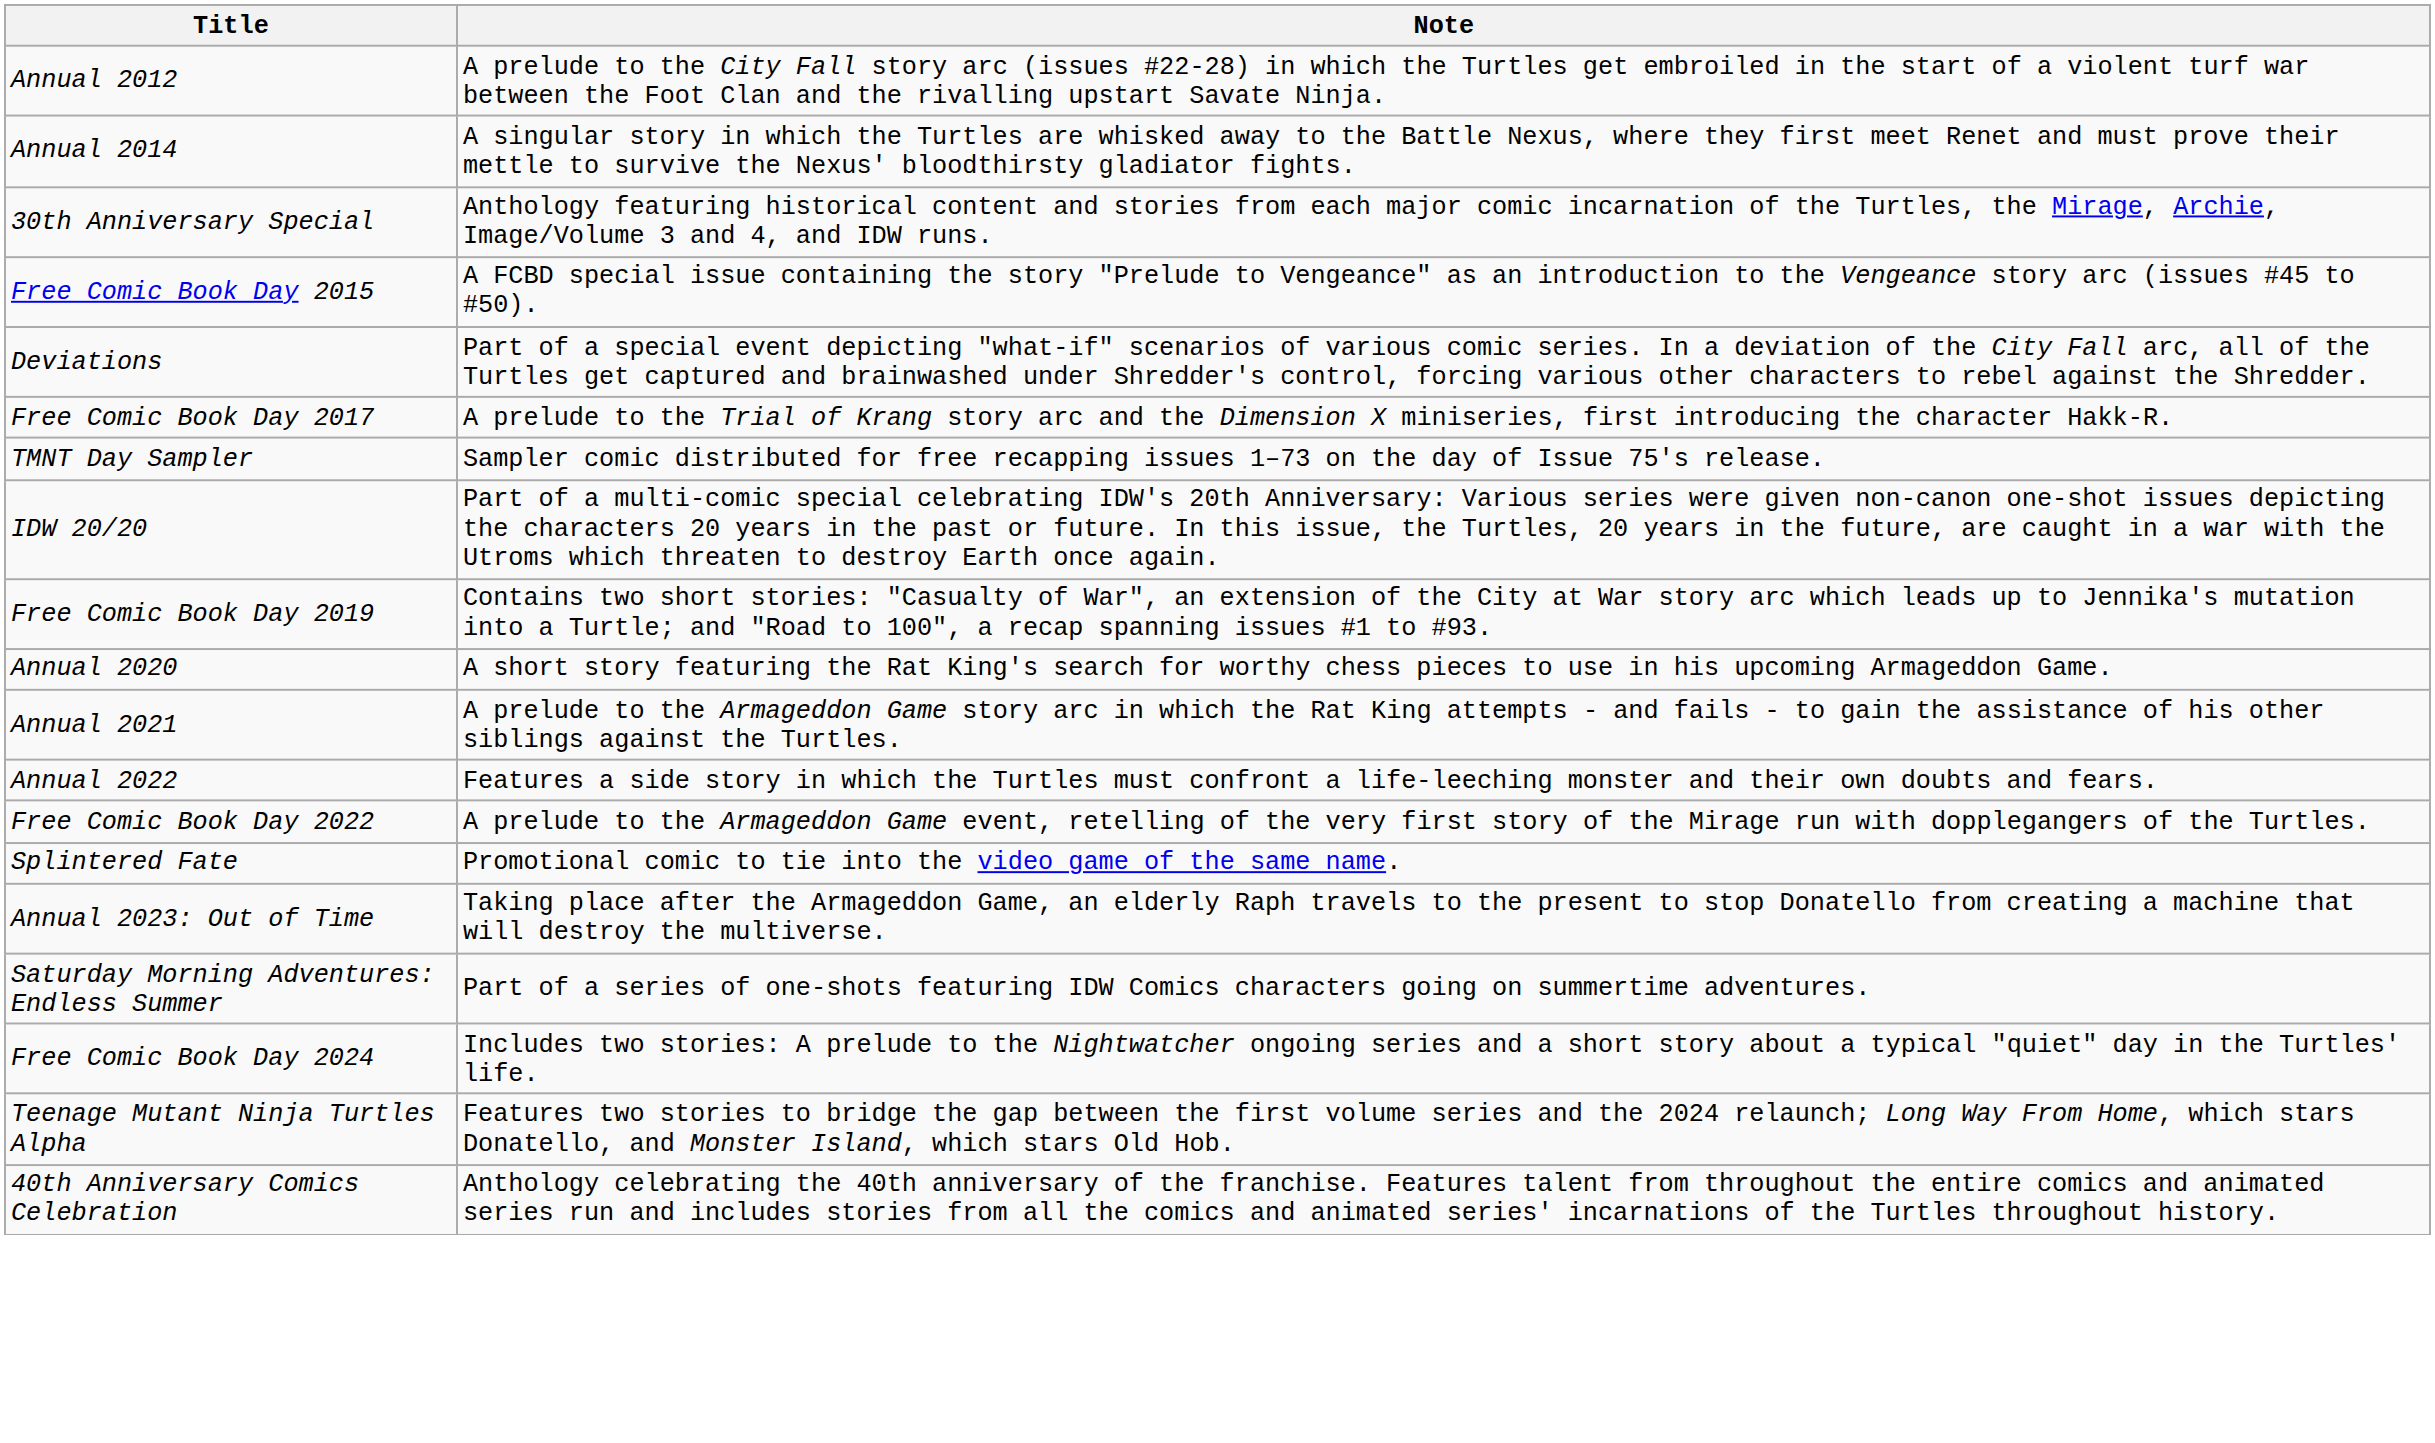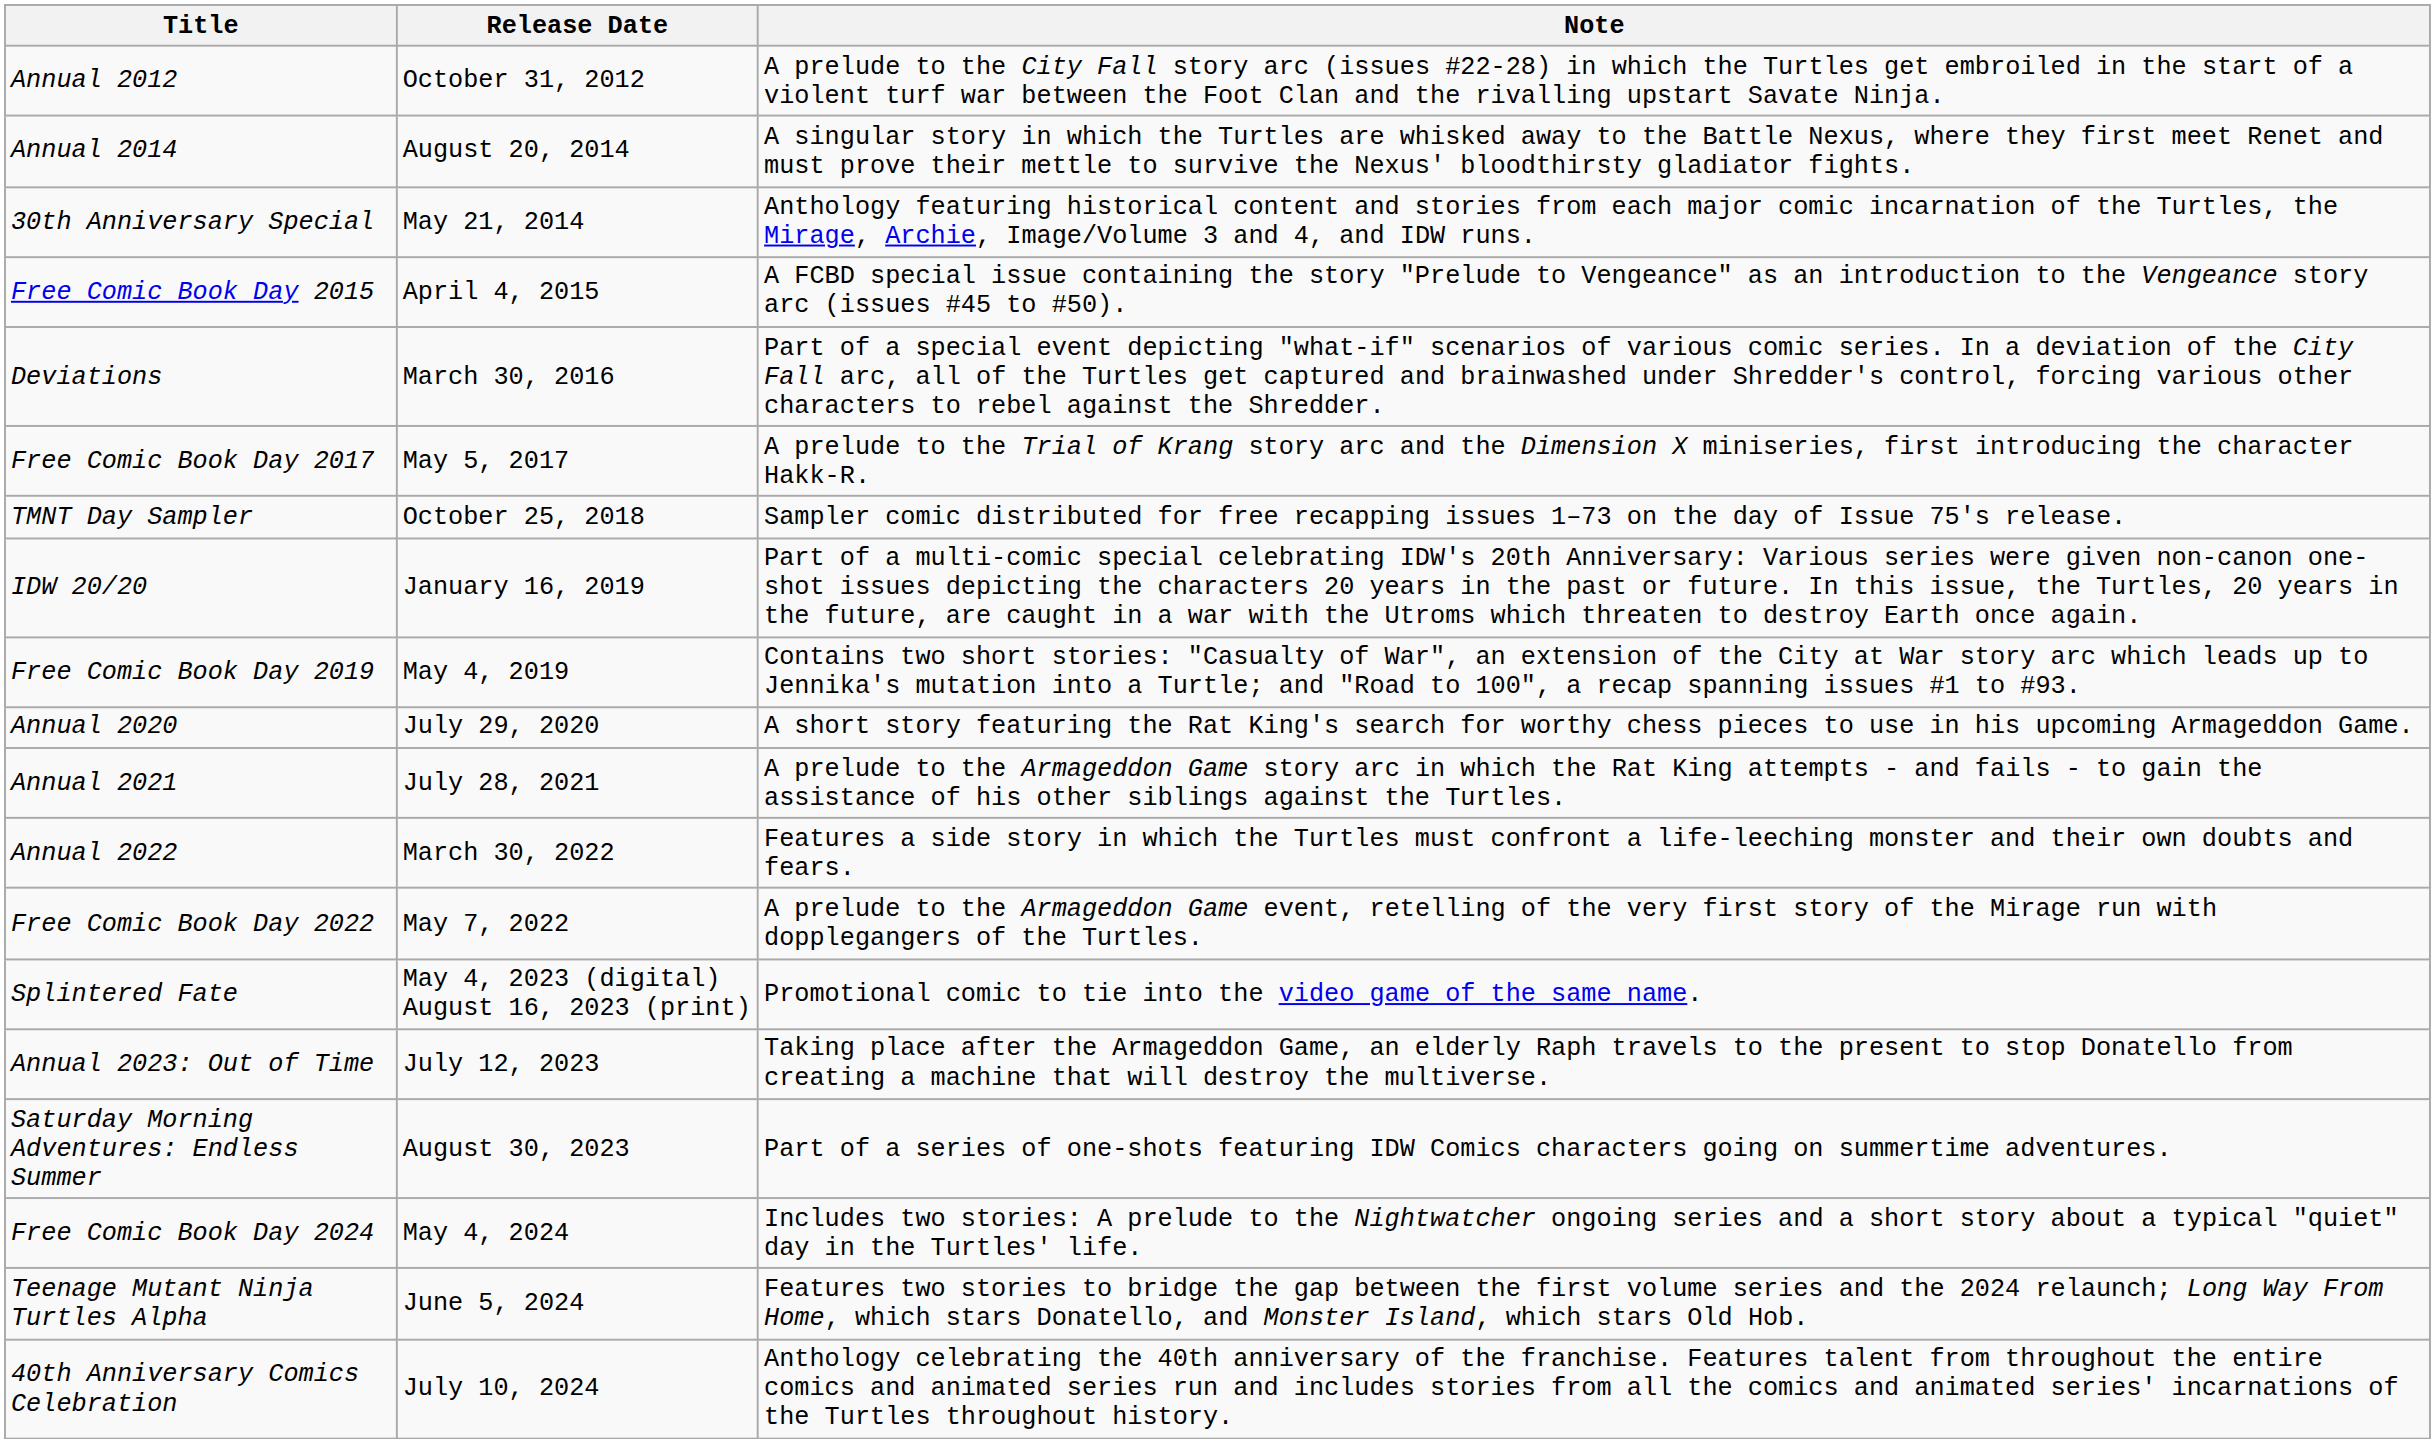 <table class="wikitable" width="99%">
 <tr>
 <th scope="col" width="5%" align="center">Title</th>
+<th scope="col" width="5%" align="center">Release Date</th>
 <th scope="col" width="25%" align="center">Note</th>
 </tr>
 <tr>
 <td><em>Annual 2012</em></td>
+<td>October 31, 2012</td>
 <td>A prelude to the <em>City Fall</em> story arc (issues #22-28) in which the Turtles get embroiled in the start of a violent turf war between the Foot Clan and the rivalling upstart Savate Ninja.</td>
 </tr>
 <tr>
 <td><em>Annual 2014</em></td>
+<td>August 20, 2014</td>
 <td>A singular story in which the Turtles are whisked away to the Battle Nexus, where they first meet Renet and must prove their mettle to survive the Nexus' bloodthirsty gladiator fights.</td>
 </tr>
 <tr>
 <td><em>30th Anniversary Special</em></td>
+<td>May 21, 2014</td>
 <td>Anthology featuring historical content and stories from each major comic incarnation of the Turtles, the <a href='#'>Mirage</a>, <a href='#'>Archie</a>, Image/Volume 3 and 4, and IDW runs.</td>
 </tr>
 <tr>
 <td><em><a href='#'>Free Comic Book Day</a> 2015</em></td>
+<td>April 4, 2015</td>
 <td>A FCBD special issue containing the story "Prelude to Vengeance" as an introduction to the <em>Vengeance</em> story arc (issues #45 to #50).</td>
 </tr>
 <tr>
 <td><em>Deviations</em></td>
+<td>March 30, 2016</td>
 <td>Part of a special event depicting "what-if" scenarios of various comic series. In a deviation of the <em>City Fall</em> arc, all of the Turtles get captured and brainwashed under Shredder's control, forcing various other characters to rebel against the Shredder.</td>
 </tr>
 <tr>
 <td><em>Free Comic Book Day 2017</em></td>
+<td>May 5, 2017</td>
 <td>A prelude to the <em>Trial of Krang</em> story arc and the <em>Dimension X</em> miniseries, first introducing the character Hakk-R.</td>
 </tr>
 <tr>
 <td><em>TMNT Day Sampler</em></td>
+<td>October 25, 2018</td>
 <td>Sampler comic distributed for free recapping issues 1–73 on the day of Issue 75's release.</td>
 </tr>
 <tr>
 <td><em>IDW 20/20</em></td>
+<td>January 16, 2019</td>
 <td>Part of a multi-comic special celebrating IDW's 20th Anniversary: Various series were given non-canon one-shot issues depicting the characters 20 years in the past or future. In this issue, the Turtles, 20 years in the future, are caught in a war with the Utroms which threaten to destroy Earth once again.</td>
 </tr>
 <tr>
 <td><em>Free Comic Book Day 2019</em></td>
+<td>May 4, 2019</td>
 <td>Contains two short stories: "Casualty of War", an extension of the City at War story arc which leads up to Jennika's mutation into a Turtle; and "Road to 100", a recap spanning issues #1 to #93.</td>
 </tr>
 <tr>
 <td><em>Annual 2020</em></td>
+<td>July 29, 2020</td>
 <td>A short story featuring the Rat King's search for worthy chess pieces to use in his upcoming Armageddon Game.</td>
 </tr>
 <tr>
 <td><em>Annual 2021</em></td>
+<td>July 28, 2021</td>
 <td>A prelude to the <em>Armageddon Game</em> story arc in which the Rat King attempts - and fails - to gain the assistance of his other siblings against the Turtles.</td>
 </tr>
 <tr>
 <td><em>Annual 2022</em></td>
+<td>March 30, 2022</td>
 <td>Features a side story in which the Turtles must confront a life-leeching monster and their own doubts and fears.</td>
 </tr>
 <tr>
 <td><em>Free Comic Book Day 2022</em></td>
+<td>May 7, 2022</td>
 <td>A prelude to the <em>Armageddon Game</em> event, retelling of the very first story of the Mirage run with dopplegangers of the Turtles.</td>
 </tr>
 <tr>
 <td><em>Splintered Fate</em></td>
+<td>May 4, 2023 (digital)<br>August 16, 2023 (print)</td>
 <td>Promotional comic to tie into the <a href='#'>video game of the same name</a>.</td>
 </tr>
 <tr>
 <td><em>Annual 2023: Out of Time</em></td>
+<td>July 12, 2023</td>
 <td>Taking place after the Armageddon Game, an elderly Raph travels to the present to stop Donatello from creating a machine that will destroy the multiverse.</td>
 </tr>
 <tr>
 <td><em>Saturday Morning Adventures: Endless Summer</em></td>
+<td>August 30, 2023</td>
 <td>Part of a series of one-shots featuring IDW Comics characters going on summertime adventures.</td>
 </tr>
 <tr>
 <td><em>Free Comic Book Day 2024</em></td>
+<td>May 4, 2024</td>
 <td>Includes two stories: A prelude to the <em>Nightwatcher</em> ongoing series and a short story about a typical "quiet" day in the Turtles' life.</td>
 </tr>
 <tr>
 <td><em>Teenage Mutant Ninja Turtles Alpha</em></td>
+<td>June 5, 2024</td>
 <td>Features two stories to bridge the gap between the first volume series and the 2024 relaunch; <em>Long Way From Home</em>, which stars Donatello, and <em>Monster Island</em>, which stars Old Hob.</td>
 </tr>
 <tr>
 <td><em>40th Anniversary Comics Celebration</em></td>
+<td>July 10, 2024</td>
 <td>Anthology celebrating the 40th anniversary of the franchise. Features talent from throughout the entire comics and animated series run and includes stories from all the comics and animated series' incarnations of the Turtles throughout history.</td>
 </tr>
 </table>
